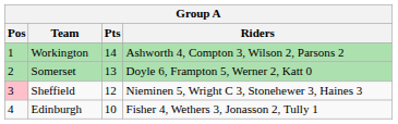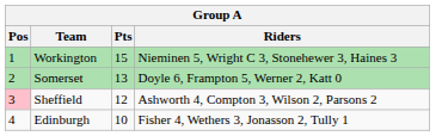 <table class="wikitable">
 <tr>
 <th colspan="4">Group A</th>
 </tr>
 <tr>
 <th width=20>Pos</th>
 <th width=90>Team</th>
 <th width=20>Pts</th>
 <th width=350>Riders</th>
 </tr>
 <tr style="background:#ACE1AF;">
 <td>1</td>
 <td align=left>Workington</td>
-<td>14</td>
-<td>Ashworth 4, Compton 3, Wilson 2, Parsons 2</td>
+<td>15</td>
+<td>Nieminen 5, Wright C 3, Stonehewer 3, Haines 3</td>
 </tr>
 <tr style="background:#ACE1AF;">
 <td>2</td>
 <td align=left>Somerset</td>
 <td>13</td>
 <td>Doyle 6, Frampton 5, Werner 2, Katt 0</td>
 </tr>
 <tr>
 <td style="background: pink;">3</td>
 <td align=left>Sheffield</td>
 <td>12</td>
-<td>Nieminen 5, Wright C 3, Stonehewer 3, Haines 3</td>
+<td>Ashworth 4, Compton 3, Wilson 2, Parsons 2</td>
 </tr>
 <tr>
 <td>4</td>
 <td align=left>Edinburgh</td>
 <td>10</td>
 <td>Fisher 4, Wethers 3, Jonasson 2, Tully 1</td>
 </tr>
 </table>
